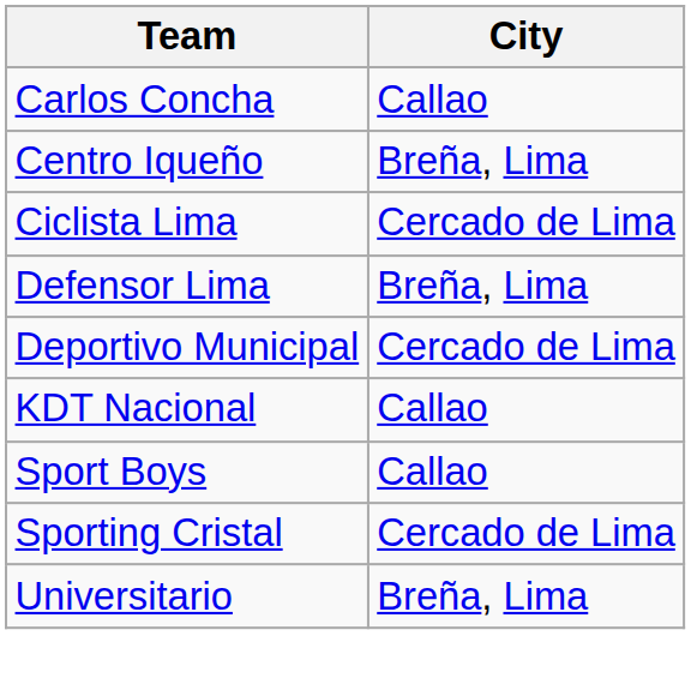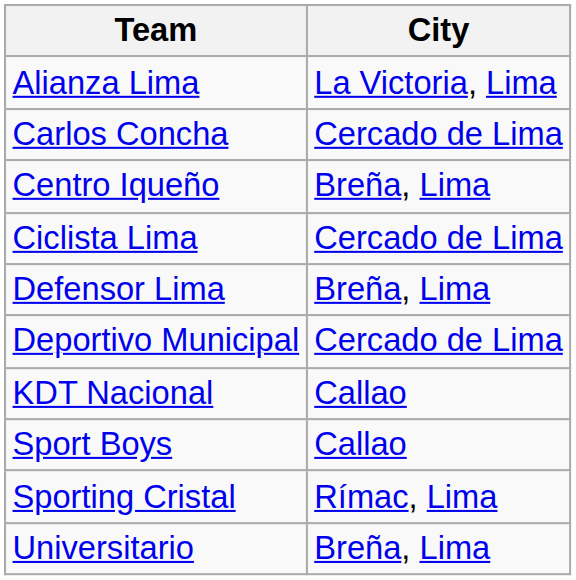 <table class="wikitable sortable">
 <tr>
 <th>Team</th>
 <th>City</th>
 </tr>
 <tr>
+<td><a href='#'>Alianza Lima</a></td>
+<td><a href='#'>La Victoria</a>, <a href='#'>Lima</a></td>
+</tr>
+<tr>
 <td><a href='#'>Carlos Concha</a></td>
-<td><a href='#'>Callao</a></td>
+<td><a href='#'>Cercado de Lima</a></td>
 </tr>
 <tr>
 <td><a href='#'>Centro Iqueño</a></td>
 <td><a href='#'>Breña</a>, <a href='#'>Lima</a></td>
 </tr>
 <tr>
 <td><a href='#'>Ciclista Lima</a></td>
 <td><a href='#'>Cercado de Lima</a></td>
 </tr>
 <tr>
 <td><a href='#'>Defensor Lima</a></td>
 <td><a href='#'>Breña</a>, <a href='#'>Lima</a></td>
 </tr>
 <tr>
 <td><a href='#'>Deportivo Municipal</a></td>
 <td><a href='#'>Cercado de Lima</a></td>
 </tr>
 <tr>
 <td><a href='#'>KDT Nacional</a></td>
 <td><a href='#'>Callao</a></td>
 </tr>
 <tr>
 <td><a href='#'>Sport Boys</a></td>
 <td><a href='#'>Callao</a></td>
 </tr>
 <tr>
 <td><a href='#'>Sporting Cristal</a></td>
-<td><a href='#'>Cercado de Lima</a></td>
+<td><a href='#'>Rímac</a>, <a href='#'>Lima</a></td>
 </tr>
 <tr>
 <td><a href='#'>Universitario</a></td>
 <td><a href='#'>Breña</a>, <a href='#'>Lima</a></td>
 </tr>
 </table>
